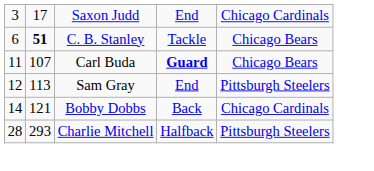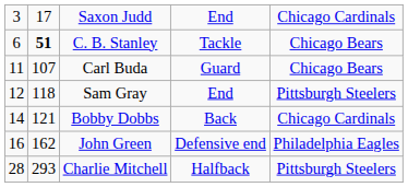 <table class="wikitable" style="text-align:center">
 <tr>
 <td>3</td>
 <td>17</td>
 <td><a href='#'>Saxon Judd</a></td>
 <td><a href='#'>End</a></td>
 <td><a href='#'>Chicago Cardinals</a></td>
 </tr>
 <tr>
 <td>6</td>
 <td><strong>51</strong></td>
 <td><a href='#'>C. B. Stanley</a></td>
 <td><a href='#'>Tackle</a></td>
 <td><a href='#'>Chicago Bears</a></td>
 </tr>
 <tr>
 <td>11</td>
 <td>107</td>
 <td>Carl Buda</td>
-<td><strong><a href='#'>Guard</a></strong></td>
+<td><a href='#'>Guard</a></td>
 <td><a href='#'>Chicago Bears</a></td>
 </tr>
 <tr>
 <td>12</td>
-<td>113</td>
+<td>118</td>
 <td>Sam Gray</td>
 <td><a href='#'>End</a></td>
 <td><a href='#'>Pittsburgh Steelers</a></td>
 </tr>
 <tr>
 <td>14</td>
 <td>121</td>
 <td><a href='#'>Bobby Dobbs</a></td>
 <td><a href='#'>Back</a></td>
 <td><a href='#'>Chicago Cardinals</a></td>
 </tr>
 <tr>
+<td>16</td>
+<td>162</td>
+<td><a href='#'>John Green</a></td>
+<td><a href='#'>Defensive end</a></td>
+<td><a href='#'>Philadelphia Eagles</a></td>
+</tr>
+<tr>
 <td>28</td>
 <td>293</td>
 <td><a href='#'>Charlie Mitchell</a></td>
 <td><a href='#'>Halfback</a></td>
 <td><a href='#'>Pittsburgh Steelers</a></td>
 </tr>
 </table>
